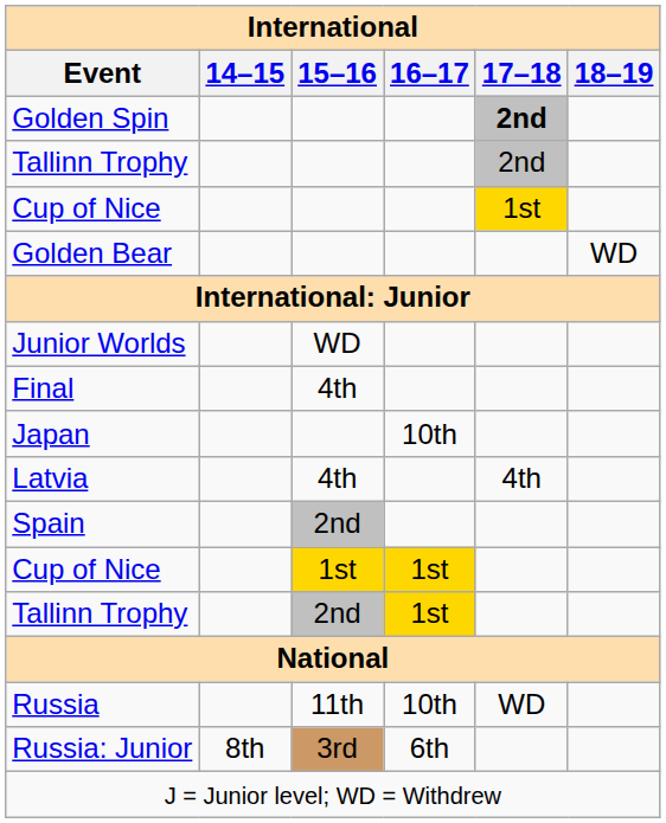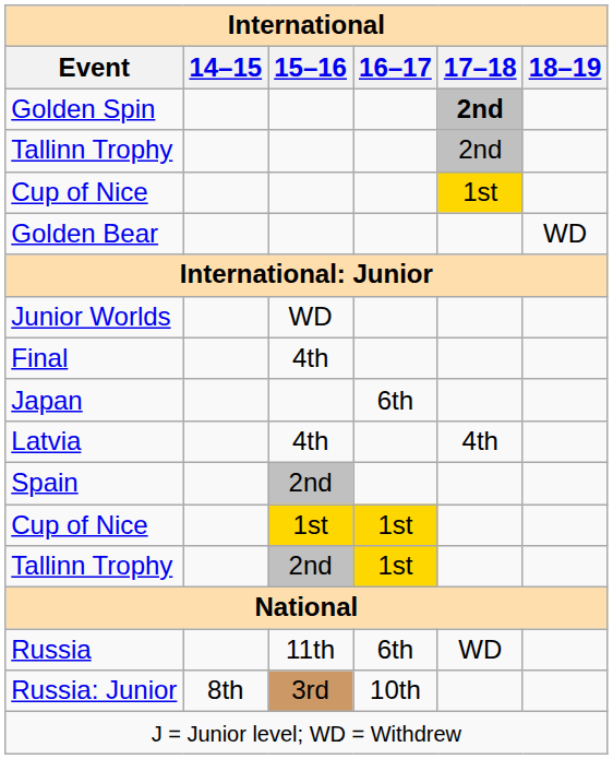 <table class="wikitable" style="text-align:center">
 <tr>
 <th style="background-color: #ffdead; " colspan=7 align=center>International</th>
 </tr>
 <tr>
 <th>Event</th>
 <th><a href='#'>14–15</a></th>
 <th><a href='#'>15–16</a></th>
 <th><a href='#'>16–17</a></th>
 <th><a href='#'>17–18</a></th>
 <th><a href='#'>18–19</a></th>
 </tr>
 <tr>
 <td align=left> <a href='#'>Golden Spin</a></td>
 <td></td>
 <td></td>
 <td></td>
 <td bgcolor=silver><strong>2nd</strong></td>
 <td></td>
 </tr>
 <tr>
 <td align=left> <a href='#'>Tallinn Trophy</a></td>
 <td></td>
 <td></td>
 <td></td>
 <td bgcolor=silver>2nd</td>
 <td></td>
 </tr>
 <tr>
 <td align=left><a href='#'>Cup of Nice</a></td>
 <td></td>
 <td></td>
 <td></td>
 <td bgcolor=gold>1st</td>
 <td></td>
 </tr>
 <tr>
 <td align=left><a href='#'>Golden Bear</a></td>
 <td></td>
 <td></td>
 <td></td>
 <td></td>
 <td>WD</td>
 </tr>
 <tr>
 <th style="background-color: #ffdead; " colspan=7 align=center>International: Junior</th>
 </tr>
 <tr>
 <td align=left><a href='#'>Junior Worlds</a></td>
 <td></td>
 <td>WD</td>
 <td></td>
 <td></td>
 <td></td>
 </tr>
 <tr>
 <td align=left> <a href='#'>Final</a></td>
 <td></td>
 <td>4th</td>
 <td></td>
 <td></td>
 <td></td>
 </tr>
 <tr>
 <td align=left> <a href='#'>Japan</a></td>
 <td></td>
 <td></td>
-<td>10th</td>
+<td>6th</td>
 <td></td>
 <td></td>
 </tr>
 <tr>
 <td align=left> <a href='#'>Latvia</a></td>
 <td></td>
 <td>4th</td>
 <td></td>
 <td>4th</td>
 <td></td>
 </tr>
 <tr>
 <td align=left> <a href='#'>Spain</a></td>
 <td></td>
 <td bgcolor=silver>2nd</td>
 <td></td>
 <td></td>
 <td></td>
 </tr>
 <tr>
 <td align=left><a href='#'>Cup of Nice</a></td>
 <td></td>
 <td bgcolor=gold>1st</td>
 <td bgcolor=gold>1st</td>
 <td></td>
 <td></td>
 </tr>
 <tr>
 <td align=left><a href='#'>Tallinn Trophy</a></td>
 <td></td>
 <td bgcolor=silver>2nd</td>
 <td bgcolor=gold>1st</td>
 <td></td>
 <td></td>
 </tr>
 <tr>
 <th style="background-color: #ffdead; " colspan=7 align=center>National</th>
 </tr>
 <tr>
 <td align=left><a href='#'>Russia</a></td>
 <td></td>
 <td>11th</td>
-<td>10th</td>
+<td>6th</td>
 <td>WD</td>
 <td></td>
 </tr>
 <tr>
 <td align=left><a href='#'>Russia: Junior</a></td>
 <td>8th</td>
 <td bgcolor=cc9966>3rd</td>
-<td>6th</td>
+<td>10th</td>
 <td></td>
 <td></td>
 </tr>
 <tr>
 <td colspan=7 align=center><small> J = Junior level; WD = Withdrew </small></td>
 </tr>
 </table>
